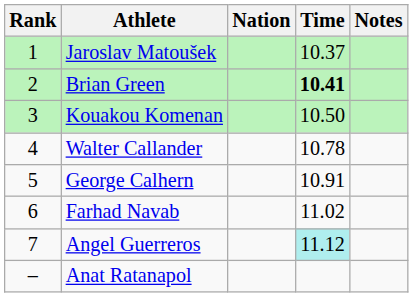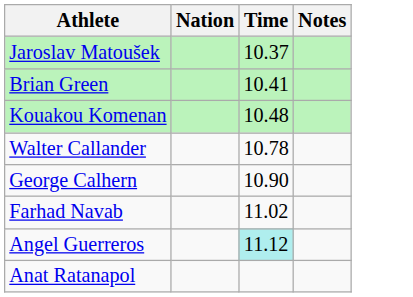 <table class="wikitable sortable" style="text-align:center">
 <tr>
-<th>Rank</th>
 <th>Athlete</th>
 <th>Nation</th>
 <th>Time</th>
 <th>Notes</th>
 </tr>
 <tr bgcolor=bbf3bb>
-<td>1</td>
 <td align=left><a href='#'>Jaroslav Matoušek</a></td>
 <td align=left></td>
 <td>10.37</td>
 <td></td>
 </tr>
 <tr bgcolor=bbf3bb>
-<td>2</td>
 <td align=left><a href='#'>Brian Green</a></td>
 <td align=left></td>
-<td><strong>10.41</strong></td>
+<td>10.41</td>
 <td></td>
 </tr>
 <tr bgcolor=bbf3bb>
-<td>3</td>
 <td align=left><a href='#'>Kouakou Komenan</a></td>
 <td align=left></td>
-<td>10.50</td>
+<td>10.48</td>
 <td></td>
 </tr>
 <tr>
-<td>4</td>
 <td align=left><a href='#'>Walter Callander</a></td>
 <td align=left></td>
 <td>10.78</td>
 <td></td>
 </tr>
 <tr>
-<td>5</td>
 <td align=left><a href='#'>George Calhern</a></td>
 <td align=left></td>
-<td>10.91</td>
+<td>10.90</td>
 <td></td>
 </tr>
 <tr>
-<td>6</td>
 <td align=left><a href='#'>Farhad Navab</a></td>
 <td align=left></td>
 <td>11.02</td>
 <td></td>
 </tr>
 <tr>
-<td>7</td>
 <td align=left><a href='#'>Angel Guerreros</a></td>
 <td align=left></td>
 <td style="background: paleturquoise;">11.12</td>
 <td></td>
 </tr>
 <tr>
-<td data-sort-value=8>–</td>
 <td align=left><a href='#'>Anat Ratanapol</a></td>
 <td align=left></td>
 <td></td>
 <td></td>
 </tr>
 </table>
